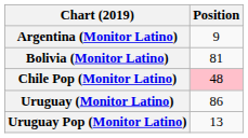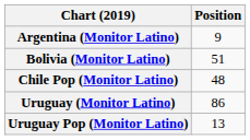 <table class="wikitable sortable plainrowheaders" style="text-align:center">
 <tr>
 <th scope="col">Chart (2019)</th>
 <th scope="col">Position</th>
 </tr>
 <tr>
 <th scope="row">Argentina (<a href='#'>Monitor Latino</a>)</th>
 <td>9</td>
 </tr>
 <tr>
 <th scope="row">Bolivia (<a href='#'>Monitor Latino</a>)</th>
-<td>81</td>
+<td>51</td>
 </tr>
 <tr>
 <th scope="row">Chile Pop (<a href='#'>Monitor Latino</a>)</th>
-<td style="background: pink;">48</td>
+<td>48</td>
 </tr>
 <tr>
 <th scope="row">Uruguay (<a href='#'>Monitor Latino</a>)</th>
 <td>86</td>
 </tr>
 <tr>
 <th scope="row">Uruguay Pop (<a href='#'>Monitor Latino</a>)</th>
 <td>13</td>
 </tr>
 </table>
